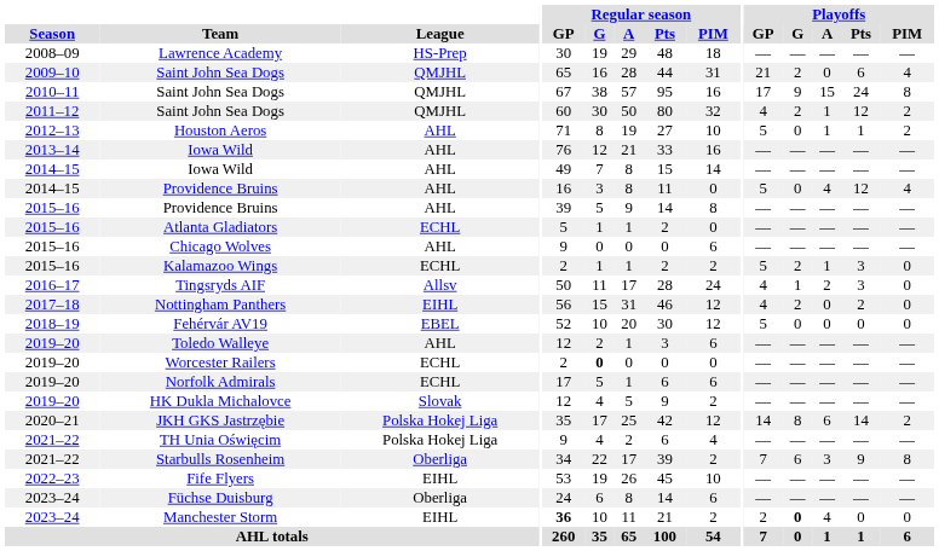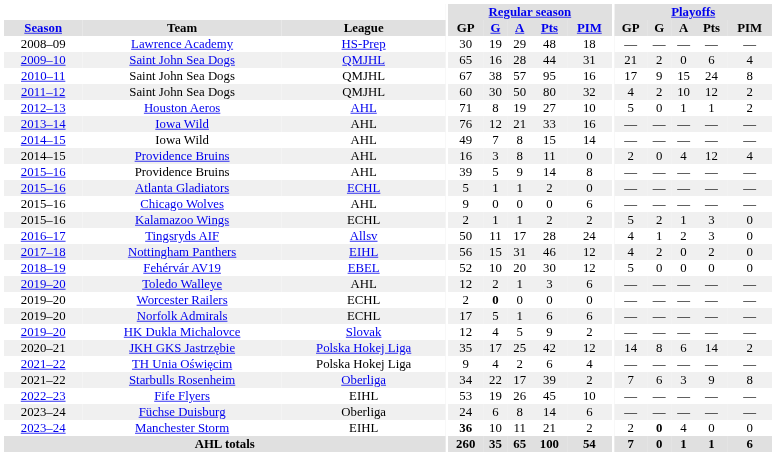 <table border="0" cellpadding="1" cellspacing="0" style="text-align:center; width:60em">
 <tr bgcolor="#e0e0e0">
 <th colspan="3" bgcolor="#ffffff"></th>
 <th rowspan="100" bgcolor="#ffffff"></th>
 <th colspan="5"><a href='#'>Regular season</a></th>
 <th rowspan="100" bgcolor="#ffffff"></th>
 <th colspan="5"><a href='#'>Playoffs</a></th>
 </tr>
 <tr bgcolor="#e0e0e0">
 <th><a href='#'>Season</a></th>
 <th>Team</th>
 <th>League</th>
 <th>GP</th>
 <th><a href='#'>G</a></th>
 <th><a href='#'>A</a></th>
 <th><a href='#'>Pts</a></th>
 <th><a href='#'>PIM</a></th>
 <th>GP</th>
 <th>G</th>
 <th>A</th>
 <th>Pts</th>
 <th>PIM</th>
 </tr>
 <tr>
 <td>2008–09</td>
 <td><a href='#'>Lawrence Academy</a></td>
 <td><a href='#'>HS-Prep</a></td>
 <td>30</td>
 <td>19</td>
 <td>29</td>
 <td>48</td>
 <td>18</td>
 <td>—</td>
 <td>—</td>
 <td>—</td>
 <td>—</td>
 <td>—</td>
 </tr>
 <tr bgcolor="#f0f0f0">
 <td><a href='#'>2009–10</a></td>
 <td><a href='#'>Saint John Sea Dogs</a></td>
 <td><a href='#'>QMJHL</a></td>
 <td>65</td>
 <td>16</td>
 <td>28</td>
 <td>44</td>
 <td>31</td>
 <td>21</td>
 <td>2</td>
 <td>0</td>
 <td>6</td>
 <td>4</td>
 </tr>
 <tr>
 <td><a href='#'>2010–11</a></td>
 <td>Saint John Sea Dogs</td>
 <td>QMJHL</td>
 <td>67</td>
 <td>38</td>
 <td>57</td>
 <td>95</td>
 <td>16</td>
 <td>17</td>
 <td>9</td>
 <td>15</td>
 <td>24</td>
 <td>8</td>
 </tr>
 <tr bgcolor="#f0f0f0">
 <td><a href='#'>2011–12</a></td>
 <td>Saint John Sea Dogs</td>
 <td>QMJHL</td>
 <td>60</td>
 <td>30</td>
 <td>50</td>
 <td>80</td>
 <td>32</td>
 <td>4</td>
 <td>2</td>
-<td>1</td>
+<td>10</td>
 <td>12</td>
 <td>2</td>
 </tr>
 <tr>
 <td><a href='#'>2012–13</a></td>
 <td><a href='#'>Houston Aeros</a></td>
 <td><a href='#'>AHL</a></td>
 <td>71</td>
 <td>8</td>
 <td>19</td>
 <td>27</td>
 <td>10</td>
 <td>5</td>
 <td>0</td>
 <td>1</td>
 <td>1</td>
 <td>2</td>
 </tr>
 <tr bgcolor="#f0f0f0">
 <td><a href='#'>2013–14</a></td>
 <td><a href='#'>Iowa Wild</a></td>
 <td>AHL</td>
 <td>76</td>
 <td>12</td>
 <td>21</td>
 <td>33</td>
 <td>16</td>
 <td>—</td>
 <td>—</td>
 <td>—</td>
 <td>—</td>
 <td>—</td>
 </tr>
 <tr>
 <td><a href='#'>2014–15</a></td>
 <td>Iowa Wild</td>
 <td>AHL</td>
 <td>49</td>
 <td>7</td>
 <td>8</td>
 <td>15</td>
 <td>14</td>
 <td>—</td>
 <td>—</td>
 <td>—</td>
 <td>—</td>
 <td>—</td>
 </tr>
 <tr bgcolor="#f0f0f0">
 <td>2014–15</td>
 <td><a href='#'>Providence Bruins</a></td>
 <td>AHL</td>
 <td>16</td>
 <td>3</td>
 <td>8</td>
 <td>11</td>
 <td>0</td>
-<td>5</td>
+<td>2</td>
 <td>0</td>
 <td>4</td>
 <td>12</td>
 <td>4</td>
 </tr>
 <tr>
 <td><a href='#'>2015–16</a></td>
 <td>Providence Bruins</td>
 <td>AHL</td>
 <td>39</td>
 <td>5</td>
 <td>9</td>
 <td>14</td>
 <td>8</td>
 <td>—</td>
 <td>—</td>
 <td>—</td>
 <td>—</td>
 <td>—</td>
 </tr>
 <tr bgcolor="#f0f0f0">
 <td><a href='#'>2015–16</a></td>
 <td><a href='#'>Atlanta Gladiators</a></td>
 <td><a href='#'>ECHL</a></td>
 <td>5</td>
 <td>1</td>
 <td>1</td>
 <td>2</td>
 <td>0</td>
 <td>—</td>
 <td>—</td>
 <td>—</td>
 <td>—</td>
 <td>—</td>
 </tr>
 <tr>
 <td>2015–16</td>
 <td><a href='#'>Chicago Wolves</a></td>
 <td>AHL</td>
 <td>9</td>
 <td>0</td>
 <td>0</td>
 <td>0</td>
 <td>6</td>
 <td>—</td>
 <td>—</td>
 <td>—</td>
 <td>—</td>
 <td>—</td>
 </tr>
 <tr bgcolor="#f0f0f0">
 <td>2015–16</td>
 <td><a href='#'>Kalamazoo Wings</a></td>
 <td>ECHL</td>
 <td>2</td>
 <td>1</td>
 <td>1</td>
 <td>2</td>
 <td>2</td>
 <td>5</td>
 <td>2</td>
 <td>1</td>
 <td>3</td>
 <td>0</td>
 </tr>
 <tr>
 <td><a href='#'>2016–17</a></td>
 <td><a href='#'>Tingsryds AIF</a></td>
 <td><a href='#'>Allsv</a></td>
 <td>50</td>
 <td>11</td>
 <td>17</td>
 <td>28</td>
 <td>24</td>
 <td>4</td>
 <td>1</td>
 <td>2</td>
 <td>3</td>
 <td>0</td>
 </tr>
 <tr bgcolor="#f0f0f0">
 <td><a href='#'>2017–18</a></td>
 <td><a href='#'>Nottingham Panthers</a></td>
 <td><a href='#'>EIHL</a></td>
 <td>56</td>
 <td>15</td>
 <td>31</td>
 <td>46</td>
 <td>12</td>
 <td>4</td>
 <td>2</td>
 <td>0</td>
 <td>2</td>
 <td>0</td>
 </tr>
 <tr>
 <td><a href='#'>2018–19</a></td>
 <td><a href='#'>Fehérvár AV19</a></td>
 <td><a href='#'>EBEL</a></td>
 <td>52</td>
 <td>10</td>
 <td>20</td>
 <td>30</td>
 <td>12</td>
 <td>5</td>
 <td>0</td>
 <td>0</td>
 <td>0</td>
 <td>0</td>
 </tr>
 <tr bgcolor="#f0f0f0">
 <td><a href='#'>2019–20</a></td>
 <td><a href='#'>Toledo Walleye</a></td>
 <td>AHL</td>
 <td>12</td>
 <td>2</td>
 <td>1</td>
 <td>3</td>
 <td>6</td>
 <td>—</td>
 <td>—</td>
 <td>—</td>
 <td>—</td>
 <td>—</td>
 </tr>
 <tr>
 <td>2019–20</td>
 <td><a href='#'>Worcester Railers</a></td>
 <td>ECHL</td>
 <td>2</td>
 <td><strong>0</strong></td>
 <td>0</td>
 <td>0</td>
 <td>0</td>
 <td>—</td>
 <td>—</td>
 <td>—</td>
 <td>—</td>
 <td>—</td>
 </tr>
 <tr bgcolor="#f0f0f0">
 <td>2019–20</td>
 <td><a href='#'>Norfolk Admirals</a></td>
 <td>ECHL</td>
 <td>17</td>
 <td>5</td>
 <td>1</td>
 <td>6</td>
 <td>6</td>
 <td>—</td>
 <td>—</td>
 <td>—</td>
 <td>—</td>
 <td>—</td>
 </tr>
 <tr>
 <td><a href='#'>2019–20</a></td>
 <td><a href='#'>HK Dukla Michalovce</a></td>
 <td><a href='#'>Slovak</a></td>
 <td>12</td>
 <td>4</td>
 <td>5</td>
 <td>9</td>
 <td>2</td>
 <td>—</td>
 <td>—</td>
 <td>—</td>
 <td>—</td>
 <td>—</td>
 </tr>
 <tr>
 </tr>
 <tr bgcolor="#f0f0f0">
 <td>2020–21</td>
 <td><a href='#'>JKH GKS Jastrzębie</a></td>
 <td><a href='#'>Polska Hokej Liga</a></td>
 <td>35</td>
 <td>17</td>
 <td>25</td>
 <td>42</td>
 <td>12</td>
 <td>14</td>
 <td>8</td>
 <td>6</td>
 <td>14</td>
 <td>2</td>
 </tr>
 <tr>
 <td><a href='#'>2021–22</a></td>
 <td><a href='#'>TH Unia Oświęcim</a></td>
 <td>Polska Hokej Liga</td>
 <td>9</td>
 <td>4</td>
 <td>2</td>
 <td>6</td>
 <td>4</td>
 <td>—</td>
 <td>—</td>
 <td>—</td>
 <td>—</td>
 <td>—</td>
 </tr>
 <tr>
 </tr>
 <tr bgcolor="#f0f0f0">
 <td>2021–22</td>
 <td><a href='#'>Starbulls Rosenheim</a></td>
 <td><a href='#'>Oberliga</a></td>
 <td>34</td>
 <td>22</td>
 <td>17</td>
 <td>39</td>
 <td>2</td>
 <td>7</td>
 <td>6</td>
 <td>3</td>
 <td>9</td>
 <td>8</td>
 </tr>
 <tr>
 <td><a href='#'>2022–23</a></td>
 <td><a href='#'>Fife Flyers</a></td>
 <td>EIHL</td>
 <td>53</td>
 <td>19</td>
 <td>26</td>
 <td>45</td>
 <td>10</td>
 <td>—</td>
 <td>—</td>
 <td>—</td>
 <td>—</td>
 <td>—</td>
 </tr>
 <tr bgcolor="#f0f0f0">
 <td>2023–24</td>
 <td><a href='#'>Füchse Duisburg</a></td>
 <td>Oberliga</td>
 <td>24</td>
 <td>6</td>
 <td>8</td>
 <td>14</td>
 <td>6</td>
 <td>—</td>
 <td>—</td>
 <td>—</td>
 <td>—</td>
 <td>—</td>
 </tr>
 <tr>
 <td><a href='#'>2023–24</a></td>
 <td><a href='#'>Manchester Storm</a></td>
 <td>EIHL</td>
 <th>36</th>
 <td>10</td>
 <td>11</td>
 <td>21</td>
 <td>2</td>
 <td>2</td>
 <th>0</th>
 <td>4</td>
 <td>0</td>
 <td>0</td>
 </tr>
 <tr bgcolor="#e0e0e0">
 <th colspan="3">AHL totals</th>
 <th>260</th>
 <th>35</th>
 <th>65</th>
 <th>100</th>
 <th>54</th>
 <th>7</th>
 <th>0</th>
 <th>1</th>
 <th>1</th>
 <th>6</th>
 </tr>
 </table>
